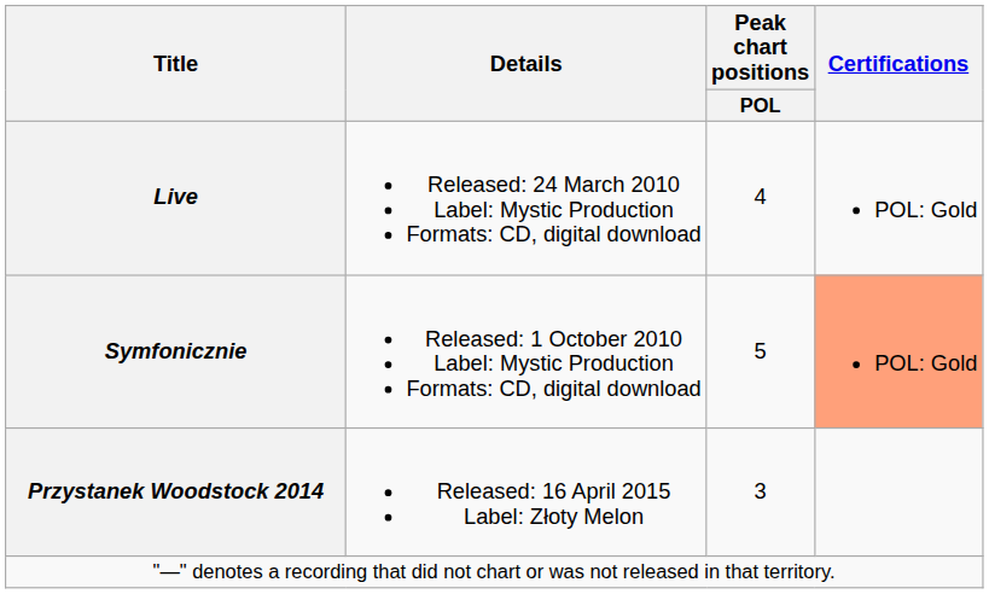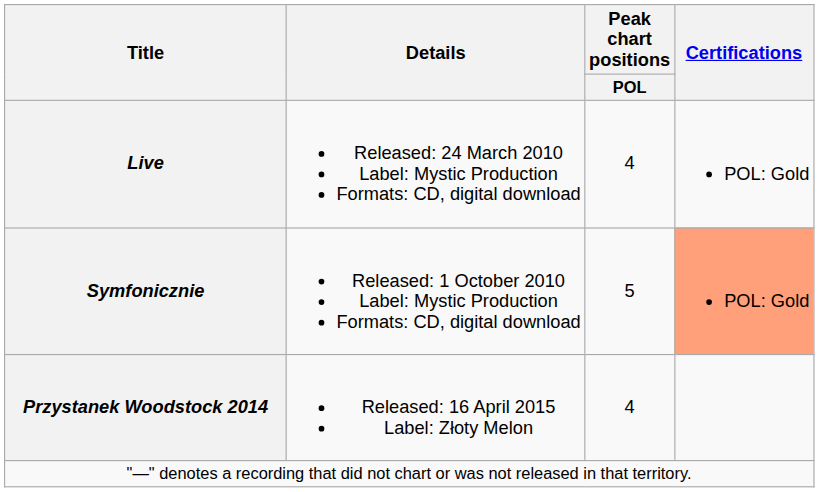 <table class="wikitable plainrowheaders" style="text-align:center;">
 <tr>
 <th scope="col" rowspan="2" style="width:15em;">Title</th>
 <th scope="col" rowspan="2">Details</th>
 <th scope="col" colspan="1">Peak chart positions</th>
 <th scope="col" rowspan="2"><a href='#'>Certifications</a></th>
 </tr>
 <tr>
 <th scope="col" style="width:2.5em;font-size:90%;">POL<br></th>
 </tr>
 <tr>
 <th scope="row"><em>Live</em></th>
 <td><br><ul><li>Released: 24 March 2010</li><li>Label: Mystic Production</li><li>Formats: CD, digital download</li></ul></td>
 <td>4</td>
 <td><br><ul><li>POL: Gold</li></ul></td>
 </tr>
 <tr>
 <th scope="row"><em>Symfonicznie</em></th>
 <td><br><ul><li>Released: 1 October 2010</li><li>Label: Mystic Production</li><li>Formats: CD, digital download</li></ul></td>
 <td>5</td>
 <td style="background: lightsalmon;"><br><ul><li>POL: Gold</li></ul></td>
 </tr>
 <tr>
 <th scope="row"><em>Przystanek Woodstock 2014</em></th>
 <td><br><ul><li>Released: 16 April 2015</li><li>Label: Złoty Melon</li></ul></td>
-<td>3</td>
+<td>4</td>
 <td></td>
 </tr>
 <tr>
 <td colspan="20" style="font-size:90%">"—" denotes a recording that did not chart or was not released in that territory.</td>
 </tr>
 </table>
